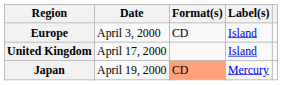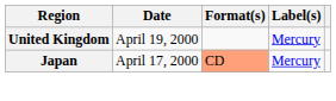 <table class="wikitable plainrowheaders">
 <tr>
 <th scope="col">Region</th>
 <th scope="col">Date</th>
 <th scope="col">Format(s)</th>
 <th scope="col">Label(s)</th>
 <th scope="col"></th>
 </tr>
 <tr>
-<th scope="row">Europe</th>
-<td>April 3, 2000</td>
-<td>CD</td>
-<td><a href='#'>Island</a></td>
+<th scope="row">United Kingdom</th>
+<td>April 19, 2000</td>
 <td></td>
-</tr>
-<tr>
-<th scope="row">United Kingdom</th>
-<td>April 17, 2000</td>
-<td></td>
-<td><a href='#'>Island</a></td>
+<td><a href='#'>Mercury</a></td>
 <td></td>
 </tr>
 <tr>
 <th scope="row">Japan</th>
-<td>April 19, 2000</td>
+<td>April 17, 2000</td>
 <td style="background: lightsalmon;">CD</td>
 <td><a href='#'>Mercury</a></td>
 <td></td>
 </tr>
 </table>
